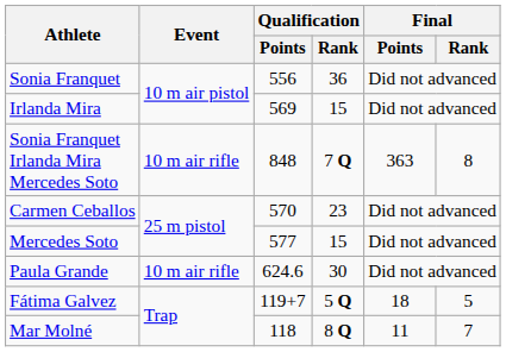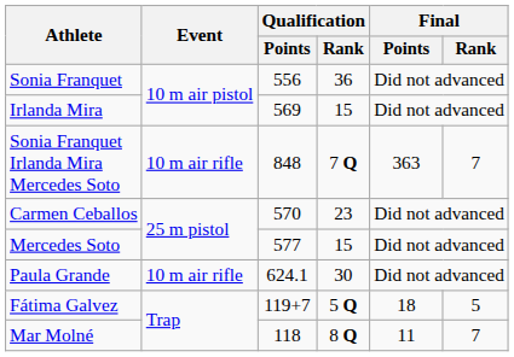 <table class="wikitable" style="font-size:90%">
 <tr>
 <th rowspan="2">Athlete</th>
 <th rowspan="2">Event</th>
 <th colspan=2>Qualification</th>
 <th colspan=2>Final</th>
 </tr>
 <tr style="font-size:95%">
 <th>Points</th>
 <th>Rank</th>
 <th>Points</th>
 <th>Rank</th>
 </tr>
 <tr align=center>
 <td align=left><a href='#'>Sonia Franquet</a></td>
 <td align=left rowspan=2><a href='#'>10 m air pistol</a></td>
 <td>556</td>
 <td>36</td>
 <td colspan=2>Did not advanced</td>
 </tr>
 <tr align=center>
 <td align=left><a href='#'>Irlanda Mira</a></td>
 <td>569</td>
 <td>15</td>
 <td colspan=2>Did not advanced</td>
 </tr>
 <tr align=center>
 <td align=left><a href='#'>Sonia Franquet</a><br><a href='#'>Irlanda Mira</a><br><a href='#'>Mercedes Soto</a></td>
 <td align=left><a href='#'>10 m air rifle</a></td>
 <td>848</td>
 <td>7 <strong>Q</strong></td>
 <td>363</td>
-<td>8</td>
+<td>7</td>
 </tr>
 <tr align=center>
 <td align=left><a href='#'>Carmen Ceballos</a></td>
 <td align=left rowspan=2><a href='#'>25 m pistol</a></td>
 <td>570</td>
 <td>23</td>
 <td colspan=2>Did not advanced</td>
 </tr>
 <tr align=center>
 <td align=left><a href='#'>Mercedes Soto</a></td>
 <td>577</td>
 <td>15</td>
 <td colspan=2>Did not advanced</td>
 </tr>
 <tr align=center>
 <td align=left><a href='#'>Paula Grande</a></td>
 <td align=left><a href='#'>10 m air rifle</a></td>
-<td>624.6</td>
+<td>624.1</td>
 <td>30</td>
 <td colspan=2>Did not advanced</td>
 </tr>
 <tr align=center>
 <td align=left><a href='#'>Fátima Galvez</a></td>
 <td align=left rowspan=2><a href='#'>Trap</a></td>
 <td>119+7</td>
 <td>5 <strong>Q</strong></td>
 <td>18</td>
 <td>5</td>
 </tr>
 <tr align=center>
 <td align=left><a href='#'>Mar Molné</a></td>
 <td>118</td>
 <td>8 <strong>Q</strong></td>
 <td>11</td>
 <td>7</td>
 </tr>
 </table>
